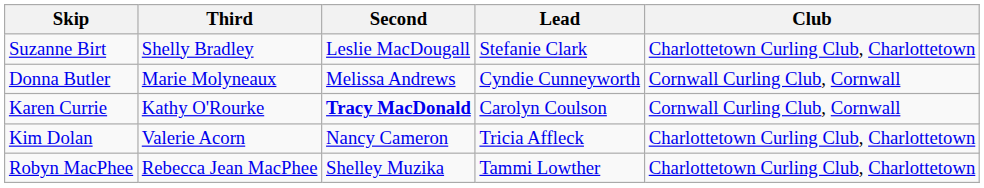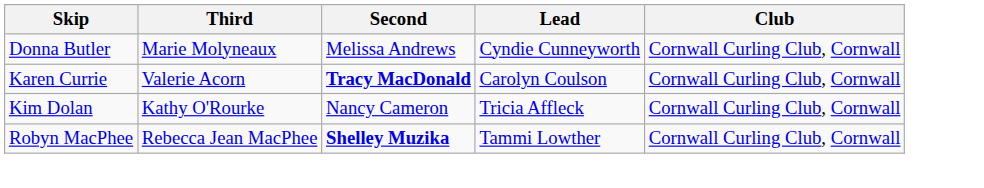 <table class="wikitable" border="1">
 <tr>
 <th>Skip</th>
 <th>Third</th>
 <th>Second</th>
 <th>Lead</th>
 <th>Club</th>
-</tr>
-<tr>
-<td><a href='#'>Suzanne Birt</a></td>
-<td><a href='#'>Shelly Bradley</a></td>
-<td><a href='#'>Leslie MacDougall</a></td>
-<td><a href='#'>Stefanie Clark</a></td>
-<td><a href='#'>Charlottetown Curling Club</a>, <a href='#'>Charlottetown</a></td>
 </tr>
 <tr>
 <td><a href='#'>Donna Butler</a></td>
 <td><a href='#'>Marie Molyneaux</a></td>
 <td><a href='#'>Melissa Andrews</a></td>
 <td><a href='#'>Cyndie Cunneyworth</a></td>
 <td><a href='#'>Cornwall Curling Club</a>, <a href='#'>Cornwall</a></td>
 </tr>
 <tr>
 <td><a href='#'>Karen Currie</a></td>
-<td><a href='#'>Kathy O'Rourke</a></td>
+<td><a href='#'>Valerie Acorn</a></td>
 <td><strong><a href='#'>Tracy MacDonald</a></strong></td>
 <td><a href='#'>Carolyn Coulson</a></td>
 <td><a href='#'>Cornwall Curling Club</a>, <a href='#'>Cornwall</a></td>
 </tr>
 <tr>
 <td><a href='#'>Kim Dolan</a></td>
-<td><a href='#'>Valerie Acorn</a></td>
+<td><a href='#'>Kathy O'Rourke</a></td>
 <td><a href='#'>Nancy Cameron</a></td>
 <td><a href='#'>Tricia Affleck</a></td>
-<td><a href='#'>Charlottetown Curling Club</a>, <a href='#'>Charlottetown</a></td>
+<td><a href='#'>Cornwall Curling Club</a>, <a href='#'>Cornwall</a></td>
 </tr>
 <tr>
 <td><a href='#'>Robyn MacPhee</a></td>
 <td><a href='#'>Rebecca Jean MacPhee</a></td>
-<td><a href='#'>Shelley Muzika</a></td>
+<td><strong><a href='#'>Shelley Muzika</a></strong></td>
 <td><a href='#'>Tammi Lowther</a></td>
-<td><a href='#'>Charlottetown Curling Club</a>, <a href='#'>Charlottetown</a></td>
+<td><a href='#'>Cornwall Curling Club</a>, <a href='#'>Cornwall</a></td>
 </tr>
 </table>
